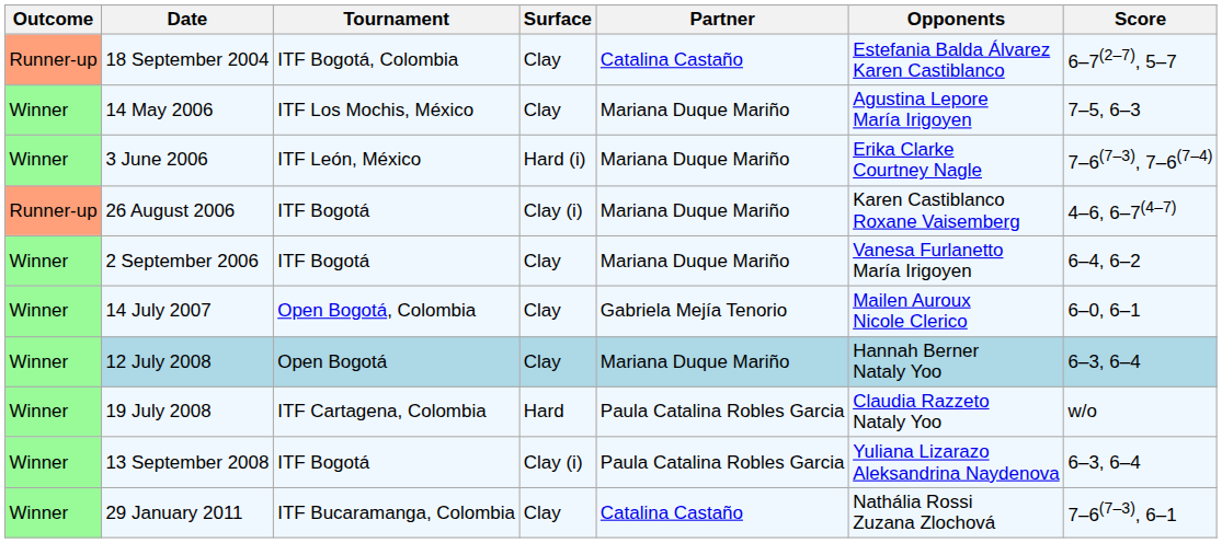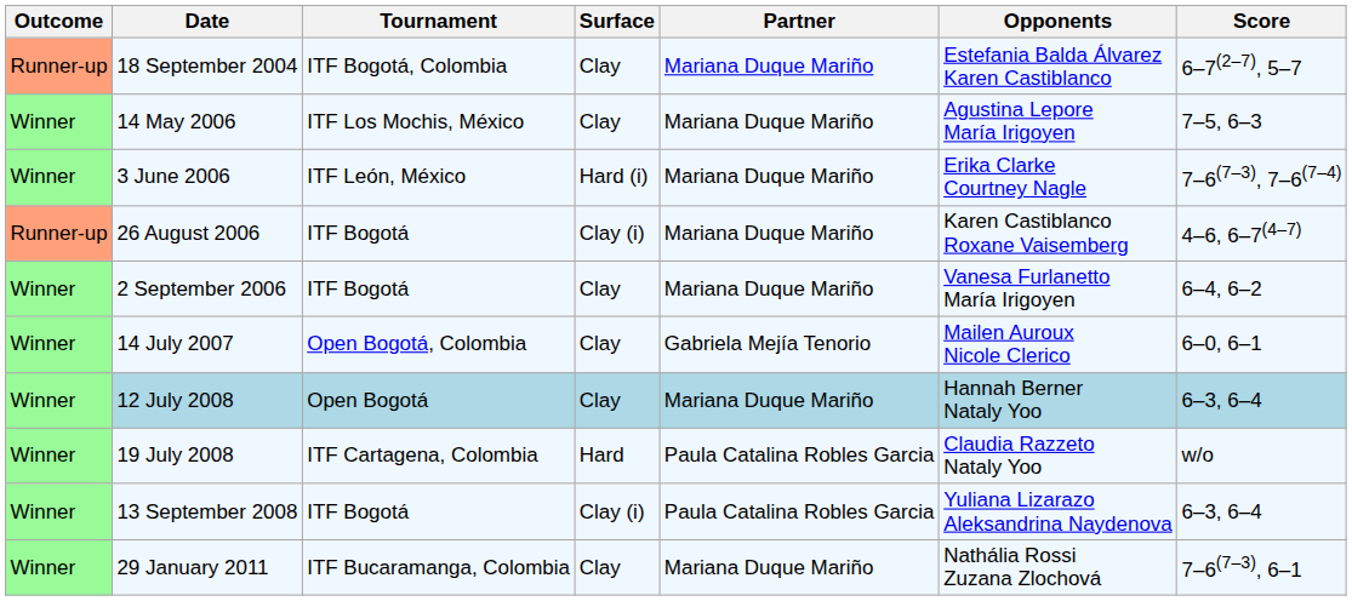 <table class="sortable wikitable">
 <tr>
 <th>Outcome</th>
 <th>Date</th>
 <th>Tournament</th>
 <th>Surface</th>
 <th>Partner</th>
 <th>Opponents</th>
 <th class="unsortable">Score</th>
 </tr>
 <tr style="background:#f0f8ff;">
 <td bgcolor="FFA07A">Runner-up</td>
 <td>18 September 2004</td>
 <td>ITF Bogotá, Colombia</td>
 <td>Clay</td>
-<td> <a href='#'>Catalina Castaño</a></td>
+<td> <a href='#'>Mariana Duque Mariño</a></td>
 <td> <a href='#'>Estefania Balda Álvarez</a> <br>  <a href='#'>Karen Castiblanco</a></td>
 <td>6–7<sup>(2–7)</sup>, 5–7</td>
 </tr>
 <tr style="background:#f0f8ff;">
 <td bgcolor=98FB98>Winner</td>
 <td>14 May 2006</td>
 <td>ITF Los Mochis, México</td>
 <td>Clay</td>
 <td> Mariana Duque Mariño</td>
 <td> <a href='#'>Agustina Lepore</a> <br>  <a href='#'>María Irigoyen</a></td>
 <td>7–5, 6–3</td>
 </tr>
 <tr style="background:#f0f8ff;">
 <td bgcolor=98FB98>Winner</td>
 <td>3 June 2006</td>
 <td>ITF León, México</td>
 <td>Hard (i)</td>
 <td> Mariana Duque Mariño</td>
 <td> <a href='#'>Erika Clarke</a> <br>  <a href='#'>Courtney Nagle</a></td>
 <td>7–6<sup>(7–3)</sup>, 7–6<sup>(7–4)</sup></td>
 </tr>
 <tr style="background:#f0f8ff;">
 <td bgcolor="FFA07A">Runner-up</td>
 <td>26 August 2006</td>
 <td>ITF Bogotá</td>
 <td>Clay (i)</td>
 <td> Mariana Duque Mariño</td>
 <td> Karen Castiblanco <br>  <a href='#'>Roxane Vaisemberg</a></td>
 <td>4–6, 6–7<sup>(4–7)</sup></td>
 </tr>
 <tr style="background:#f0f8ff;">
 <td bgcolor=98FB98>Winner</td>
 <td>2 September 2006</td>
 <td>ITF Bogotá</td>
 <td>Clay</td>
 <td> Mariana Duque Mariño</td>
 <td> <a href='#'>Vanesa Furlanetto</a> <br>  María Irigoyen</td>
 <td>6–4, 6–2</td>
 </tr>
 <tr style="background:#f0f8ff;">
 <td bgcolor=98FB98>Winner</td>
 <td>14 July 2007</td>
 <td><a href='#'>Open Bogotá</a>, Colombia</td>
 <td>Clay</td>
 <td> Gabriela Mejía Tenorio</td>
 <td> <a href='#'>Mailen Auroux</a> <br>  <a href='#'>Nicole Clerico</a></td>
 <td>6–0, 6–1</td>
 </tr>
 <tr style="background:lightblue;">
 <td bgcolor=98FB98>Winner</td>
 <td>12 July 2008</td>
 <td>Open Bogotá</td>
 <td>Clay</td>
 <td> Mariana Duque Mariño</td>
 <td> Hannah Berner <br>  Nataly Yoo</td>
 <td>6–3, 6–4</td>
 </tr>
 <tr style="background:#f0f8ff;">
 <td bgcolor=98FB98>Winner</td>
 <td>19 July 2008</td>
 <td>ITF Cartagena, Colombia</td>
 <td>Hard</td>
 <td> Paula Catalina Robles Garcia</td>
 <td> <a href='#'>Claudia Razzeto</a> <br>  Nataly Yoo</td>
 <td>w/o</td>
 </tr>
 <tr style="background:#f0f8ff;">
 <td bgcolor=98FB98>Winner</td>
 <td>13 September 2008</td>
 <td>ITF Bogotá</td>
 <td>Clay (i)</td>
 <td> Paula Catalina Robles Garcia</td>
 <td> <a href='#'>Yuliana Lizarazo</a> <br>  <a href='#'>Aleksandrina Naydenova</a></td>
 <td>6–3, 6–4</td>
 </tr>
 <tr style="background:#f0f8ff;">
 <td bgcolor=98FB98>Winner</td>
 <td>29 January 2011</td>
 <td>ITF Bucaramanga, Colombia</td>
 <td>Clay</td>
-<td> <a href='#'>Catalina Castaño</a></td>
+<td> Mariana Duque Mariño</td>
 <td> Nathália Rossi <br>  Zuzana Zlochová</td>
 <td>7–6<sup>(7–3)</sup>, 6–1</td>
 </tr>
 </table>
